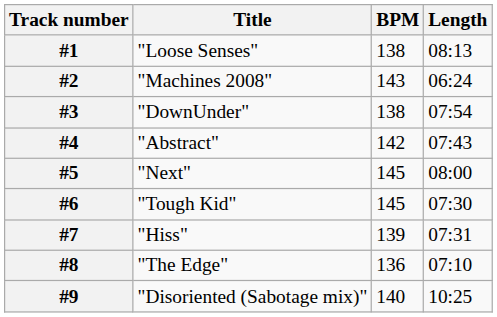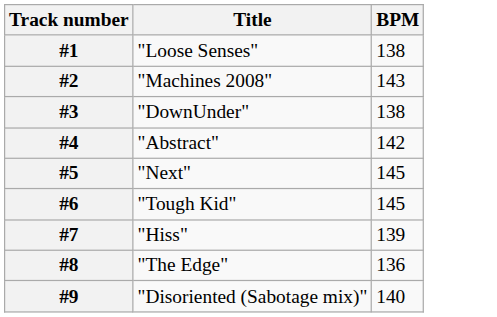 <table border="1" class="wikitable">
 <tr>
 <th>Track number</th>
 <th>Title</th>
 <th>BPM</th>
-<th>Length</th>
 </tr>
 <tr>
 <th>#1</th>
 <td>"Loose Senses"</td>
 <td>138</td>
-<td>08:13</td>
 </tr>
 <tr>
 <th>#2</th>
 <td>"Machines 2008"</td>
 <td>143</td>
-<td>06:24</td>
 </tr>
 <tr>
 <th>#3</th>
 <td>"DownUnder"</td>
 <td>138</td>
-<td>07:54</td>
 </tr>
 <tr>
 <th>#4</th>
 <td>"Abstract"</td>
 <td>142</td>
-<td>07:43</td>
 </tr>
 <tr>
 <th>#5</th>
 <td>"Next"</td>
 <td>145</td>
-<td>08:00</td>
 </tr>
 <tr>
 <th>#6</th>
 <td>"Tough Kid"</td>
 <td>145</td>
-<td>07:30</td>
 </tr>
 <tr>
 <th>#7</th>
 <td>"Hiss"</td>
 <td>139</td>
-<td>07:31</td>
 </tr>
 <tr>
 <th>#8</th>
 <td>"The Edge"</td>
 <td>136</td>
-<td>07:10</td>
 </tr>
 <tr>
 <th>#9</th>
 <td>"Disoriented (Sabotage mix)"</td>
 <td>140</td>
-<td>10:25</td>
 </tr>
 </table>
